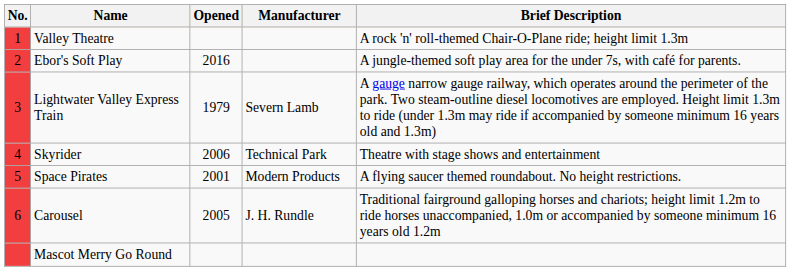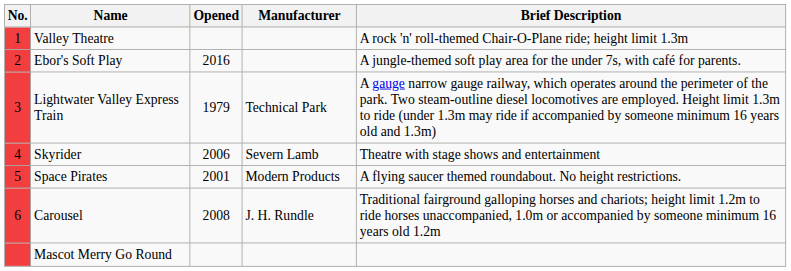 <table class="wikitable" border=1 style="font-size: 95%;">
 <tr style="background:#ffdead;">
 <th>No.</th>
 <th width=170>Name</th>
 <th>Opened</th>
 <th width=120>Manufacturer</th>
 <th>Brief Description</th>
 </tr>
 <tr>
 <td bgcolor="#F33E40" height="10px" style="text-align: center;">1</td>
 <td>Valley Theatre</td>
 <td style="text-align: center;"></td>
 <td></td>
 <td>A rock 'n' roll-themed Chair-O-Plane ride; height limit 1.3m</td>
 </tr>
 <tr>
 <td bgcolor="#F33E40" height="10px" style="text-align: center;">2</td>
 <td>Ebor's Soft Play</td>
 <td style="text-align: center;">2016</td>
 <td></td>
 <td>A jungle-themed soft play area for the under 7s, with café for parents.</td>
 </tr>
 <tr>
 <td bgcolor="#F33E40" height="10px" style="text-align: center;">3</td>
 <td>Lightwater Valley Express Train</td>
 <td style="text-align: center;">1979</td>
-<td>Severn Lamb</td>
+<td>Technical Park</td>
 <td>A  <a href='#'>gauge</a> narrow gauge railway, which operates around the perimeter of the park. Two steam-outline diesel locomotives are employed. Height limit 1.3m to ride (under 1.3m may ride if accompanied by someone minimum 16 years old and 1.3m)</td>
 </tr>
 <tr>
 <td bgcolor="#F33E40" height="10px" style="text-align: center;">4</td>
 <td>Skyrider</td>
 <td style="text-align: center;">2006</td>
-<td>Technical Park</td>
+<td>Severn Lamb</td>
 <td>Theatre with stage shows and entertainment</td>
 </tr>
 <tr>
 <td bgcolor="#F33E40" height="10px" style="text-align: center;">5</td>
 <td>Space Pirates</td>
 <td style="text-align: center;">2001</td>
 <td>Modern Products</td>
 <td>A flying saucer themed roundabout. No height restrictions.</td>
 </tr>
 <tr>
 <td bgcolor="#F33E40" height="10px" style="text-align: center;">6</td>
 <td>Carousel</td>
-<td style="text-align: center;">2005</td>
+<td style="text-align: center;">2008</td>
 <td>J. H. Rundle</td>
 <td>Traditional fairground galloping horses and chariots; height limit 1.2m to ride horses unaccompanied, 1.0m or accompanied by someone minimum 16 years old 1.2m</td>
 </tr>
 <tr>
 <td bgcolor=#F33E40 height="10px"></td>
 <td>Mascot Merry Go Round</td>
 <td></td>
 <td></td>
 <td></td>
 </tr>
 </table>
